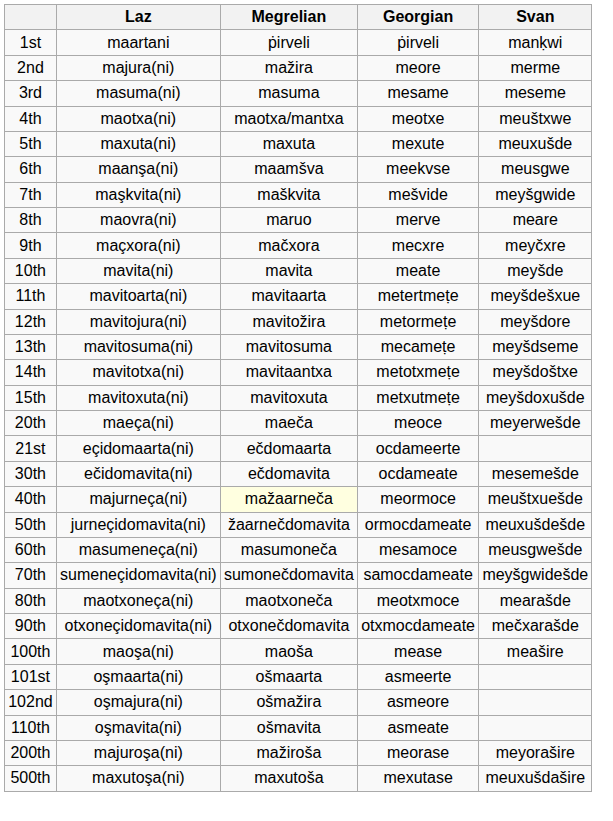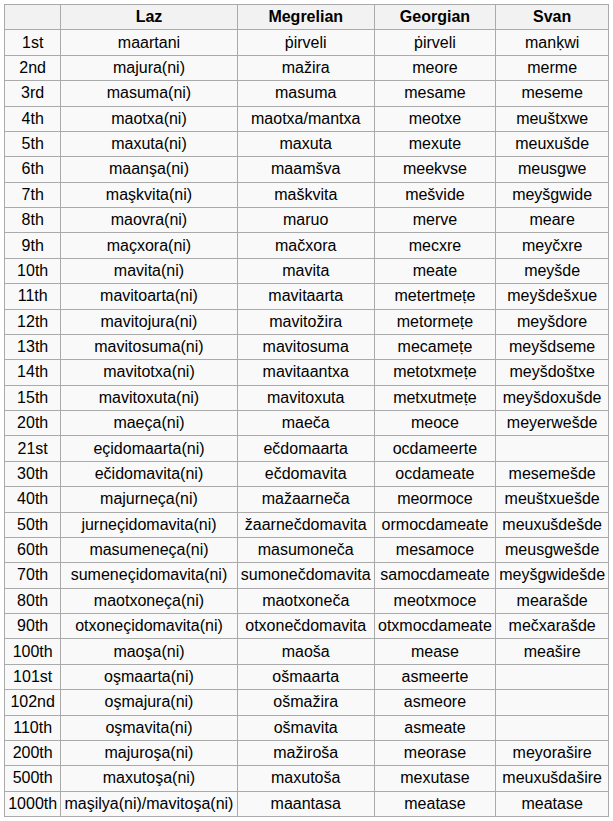 <table class="wikitable" style="text-align:center;">
 <tr>
 <th> </th>
 <th>Laz</th>
 <th>Megrelian</th>
 <th>Georgian</th>
 <th>Svan</th>
 </tr>
 <tr>
 <td>1st</td>
 <td>maartani</td>
 <td>ṗirveli</td>
 <td>ṗirveli</td>
 <td>manḳwi</td>
 </tr>
 <tr>
 <td>2nd</td>
 <td>majura(ni)</td>
 <td>mažira</td>
 <td>meore</td>
 <td>merme</td>
 </tr>
 <tr>
 <td>3rd</td>
 <td>masuma(ni)</td>
 <td>masuma</td>
 <td>mesame</td>
 <td>meseme</td>
 </tr>
 <tr>
 <td>4th</td>
 <td>maotxa(ni)</td>
 <td>maotxa/mantxa</td>
 <td>meotxe</td>
 <td>meuštxwe</td>
 </tr>
 <tr>
 <td>5th</td>
 <td>maxuta(ni)</td>
 <td>maxuta</td>
 <td>mexute</td>
 <td>meuxušde</td>
 </tr>
 <tr>
 <td>6th</td>
 <td>maanşa(ni)</td>
 <td>maamšva</td>
 <td>meekvse</td>
 <td>meusgwe</td>
 </tr>
 <tr>
 <td>7th</td>
 <td>maşkvita(ni)</td>
 <td>maškvita</td>
 <td>mešvide</td>
 <td>meyšgwide</td>
 </tr>
 <tr>
 <td>8th</td>
 <td>maovra(ni)</td>
 <td>maruo</td>
 <td>merve</td>
 <td>meare</td>
 </tr>
 <tr>
 <td>9th</td>
 <td>maçxora(ni)</td>
 <td>mačxora</td>
 <td>mecxre</td>
 <td>meyčxre</td>
 </tr>
 <tr>
 <td>10th</td>
 <td>mavita(ni)</td>
 <td>mavita</td>
 <td>meate</td>
 <td>meyšde</td>
 </tr>
 <tr>
 <td>11th</td>
 <td>mavitoarta(ni)</td>
 <td>mavitaarta</td>
 <td>metertmeṭe</td>
 <td>meyšdešxue</td>
 </tr>
 <tr>
 <td>12th</td>
 <td>mavitojura(ni)</td>
 <td>mavitožira</td>
 <td>metormeṭe</td>
 <td>meyšdore</td>
 </tr>
 <tr>
 <td>13th</td>
 <td>mavitosuma(ni)</td>
 <td>mavitosuma</td>
 <td>mecameṭe</td>
 <td>meyšdseme</td>
 </tr>
 <tr>
 <td>14th</td>
 <td>mavitotxa(ni)</td>
 <td>mavitaantxa</td>
 <td>metotxmeṭe</td>
 <td>meyšdoštxe</td>
 </tr>
 <tr>
 <td>15th</td>
 <td>mavitoxuta(ni)</td>
 <td>mavitoxuta</td>
 <td>metxutmeṭe</td>
 <td>meyšdoxušde</td>
 </tr>
 <tr>
 <td>20th</td>
 <td>maeça(ni)</td>
 <td>maeča</td>
 <td>meoce</td>
 <td>meyerwešde</td>
 </tr>
 <tr>
 <td>21st</td>
 <td>eçidomaarta(ni)</td>
 <td>ečdomaarta</td>
 <td>ocdameerte</td>
 <td></td>
 </tr>
 <tr>
 <td>30th</td>
 <td>ečidomavita(ni)</td>
 <td>ečdomavita</td>
 <td>ocdameate</td>
 <td>mesemešde</td>
 </tr>
 <tr>
 <td>40th</td>
 <td>majurneça(ni)</td>
-<td style="background: lightyellow;">mažaarneča</td>
+<td>mažaarneča</td>
 <td>meormoce</td>
 <td>meuštxuešde</td>
 </tr>
 <tr>
 <td>50th</td>
 <td>jurneçidomavita(ni)</td>
 <td>žaarnečdomavita</td>
 <td>ormocdameate</td>
 <td>meuxušdešde</td>
 </tr>
 <tr>
 <td>60th</td>
 <td>masumeneça(ni)</td>
 <td>masumoneča</td>
 <td>mesamoce</td>
 <td>meusgwešde</td>
 </tr>
 <tr>
 <td>70th</td>
 <td>sumeneçidomavita(ni)</td>
 <td>sumonečdomavita</td>
 <td>samocdameate</td>
 <td>meyšgwidešde</td>
 </tr>
 <tr>
 <td>80th</td>
 <td>maotxoneça(ni)</td>
 <td>maotxoneča</td>
 <td>meotxmoce</td>
 <td>mearašde</td>
 </tr>
 <tr>
 <td>90th</td>
 <td>otxoneçidomavita(ni)</td>
 <td>otxonečdomavita</td>
 <td>otxmocdameate</td>
 <td>mečxarašde</td>
 </tr>
 <tr>
 <td>100th</td>
 <td>maoşa(ni)</td>
 <td>maoša</td>
 <td>mease</td>
 <td>meašire</td>
 </tr>
 <tr>
 <td>101st</td>
 <td>oşmaarta(ni)</td>
 <td>ošmaarta</td>
 <td>asmeerte</td>
 <td></td>
 </tr>
 <tr>
 <td>102nd</td>
 <td>oşmajura(ni)</td>
 <td>ošmažira</td>
 <td>asmeore</td>
 <td></td>
 </tr>
 <tr>
 <td>110th</td>
 <td>oşmavita(ni)</td>
 <td>ošmavita</td>
 <td>asmeate</td>
 <td></td>
 </tr>
 <tr>
 <td>200th</td>
 <td>majuroşa(ni)</td>
 <td>mažiroša</td>
 <td>meorase</td>
 <td>meyorašire</td>
 </tr>
 <tr>
 <td>500th</td>
 <td>maxutoşa(ni)</td>
 <td>maxutoša</td>
 <td>mexutase</td>
 <td>meuxušdašire</td>
 </tr>
+<tr>
+<td>1000th</td>
+<td>maşilya(ni)/mavitoşa(ni)</td>
+<td>maantasa</td>
+<td>meatase</td>
+<td>meatase</td>
+</tr>
 </table>
